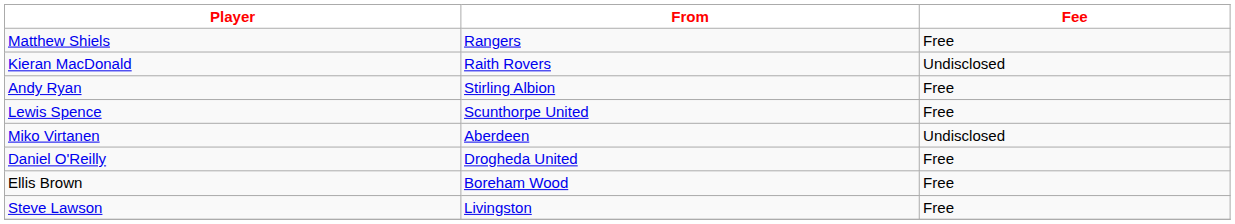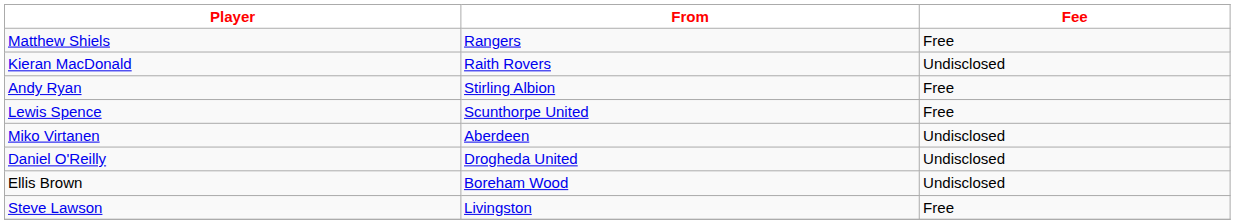 <table class="wikitable" style="text-align:left; font-size:95%;width:98%;">
 <tr>
 <th style="background:white; color:red;">Player</th>
 <th style="background:white; color:red;">From</th>
 <th style="background:white; color:red;">Fee</th>
 </tr>
 <tr>
 <td> <a href='#'>Matthew Shiels</a></td>
 <td> <a href='#'>Rangers</a></td>
 <td>Free</td>
 </tr>
 <tr>
 <td> <a href='#'>Kieran MacDonald</a></td>
 <td> <a href='#'>Raith Rovers</a></td>
 <td>Undisclosed</td>
 </tr>
 <tr>
 <td> <a href='#'>Andy Ryan</a></td>
 <td> <a href='#'>Stirling Albion</a></td>
 <td>Free</td>
 </tr>
 <tr>
 <td> <a href='#'>Lewis Spence</a></td>
 <td> <a href='#'>Scunthorpe United</a></td>
 <td>Free</td>
 </tr>
 <tr>
 <td> <a href='#'>Miko Virtanen</a></td>
 <td> <a href='#'>Aberdeen</a></td>
 <td>Undisclosed</td>
 </tr>
 <tr>
 <td> <a href='#'>Daniel O'Reilly</a></td>
 <td> <a href='#'>Drogheda United</a></td>
-<td>Free</td>
+<td>Undisclosed</td>
 </tr>
 <tr>
 <td> Ellis Brown</td>
 <td> <a href='#'>Boreham Wood</a></td>
-<td>Free</td>
+<td>Undisclosed</td>
 </tr>
 <tr>
 <td> <a href='#'>Steve Lawson</a></td>
 <td> <a href='#'>Livingston</a></td>
 <td>Free</td>
 </tr>
 <tr>
 </tr>
 </table>
